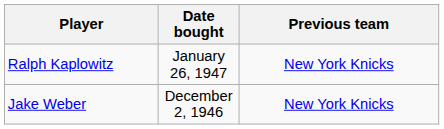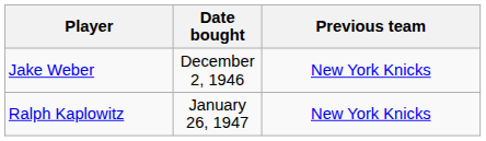 <table class="wikitable" style="text-align:center">
 <tr>
 <th style="width:160px">Player</th>
 <th style="width:80px">Date bought</th>
 <th style="width:210px">Previous team</th>
 </tr>
 <tr>
+<td align=left><a href='#'>Jake Weber</a></td>
+<td>December 2, 1946</td>
+<td><a href='#'>New York Knicks</a></td>
+</tr>
+<tr>
 <td align=left><a href='#'>Ralph Kaplowitz</a></td>
 <td>January 26, 1947</td>
 <td><a href='#'>New York Knicks</a></td>
 </tr>
-<tr>
-<td align=left><a href='#'>Jake Weber</a></td>
-<td>December 2, 1946</td>
-<td><a href='#'>New York Knicks</a></td>
-</tr>
 </table>
